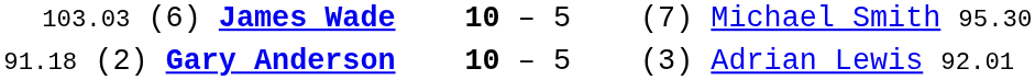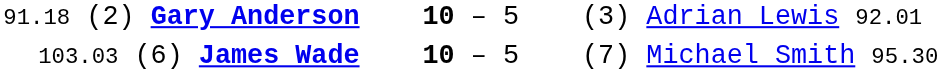 <table style="text-align:center">
 <tr>
 <th width=223></th>
 <th width=100></th>
 <th width=223></th>
 </tr>
 <tr>
+<td align=right><small><span>91.18</span></small> (2) <strong><a href='#'>Gary Anderson</a></strong> </td>
+<td><strong>10</strong> – 5</td>
+<td align=left>(3)  <a href='#'>Adrian Lewis</a> <small><span>92.01</span></small></td>
+</tr>
+<tr>
 <td align=right><small><span>103.03</span></small> (6) <strong><a href='#'>James Wade</a></strong> </td>
 <td><strong>10</strong> – 5</td>
 <td align=left>(7)  <a href='#'>Michael Smith</a> <small><span>95.30</span></small></td>
 </tr>
-<tr>
-<td align=right><small><span>91.18</span></small> (2) <strong><a href='#'>Gary Anderson</a></strong> </td>
-<td><strong>10</strong> – 5</td>
-<td align=left>(3)  <a href='#'>Adrian Lewis</a> <small><span>92.01</span></small></td>
-</tr>
 </table>
